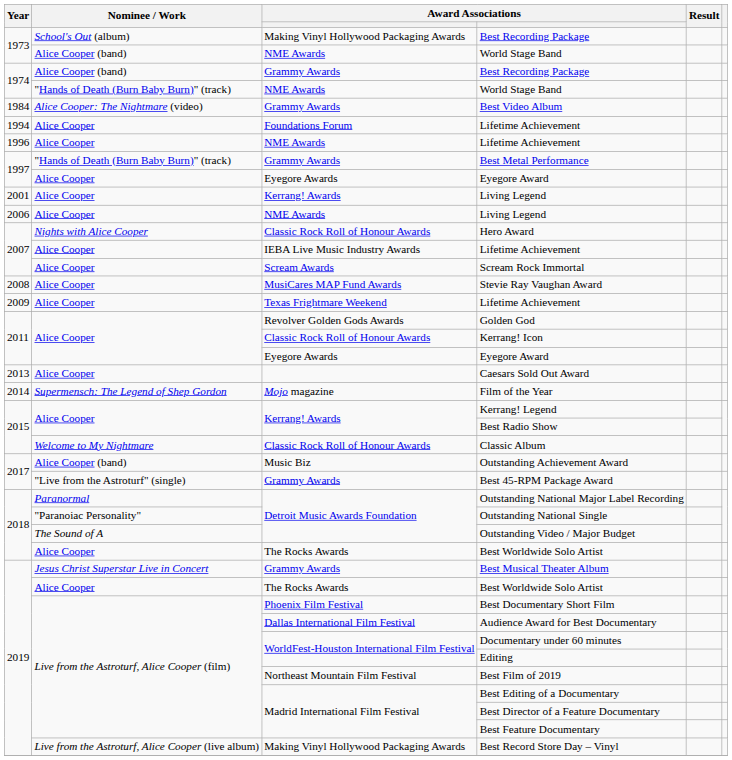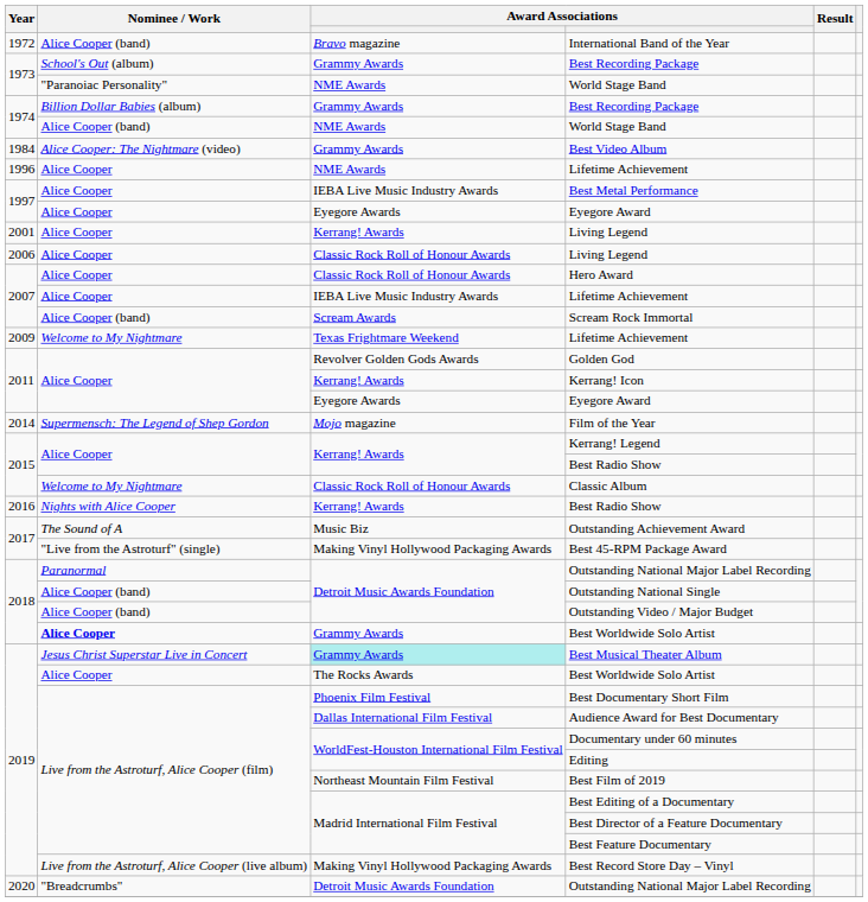 <table class="wikitable sortable plainrowheaders">
 <tr>
 <th rowspan="2">Year</th>
 <th rowspan="2">Nominee / Work</th>
 <th colspan="2">Award Associations</th>
 <th rowspan="2">Result</th>
 <th rowspan="2" class="unsortable"></th>
 </tr>
 <tr>
 <th></th>
 <th></th>
 </tr>
 <tr>
+<td>1972</td>
+<td><a href='#'>Alice Cooper</a> (band)</td>
+<td><em><a href='#'>Bravo</a></em> magazine</td>
+<td>International Band of the Year</td>
+<td></td>
+<td style="text-align:center;"></td>
+</tr>
+<tr>
 <td rowspan=2>1973</td>
 <td><em><a href='#'>School's Out</a></em> (album)</td>
-<td>Making Vinyl Hollywood Packaging Awards</td>
+<td><a href='#'>Grammy Awards</a></td>
 <td><a href='#'>Best Recording Package</a></td>
 <td></td>
 <td style="text-align:center;"></td>
 </tr>
 <tr>
-<td><a href='#'>Alice Cooper</a> (band)</td>
+<td>"Paranoiac Personality"</td>
 <td><a href='#'>NME Awards</a></td>
 <td>World Stage Band</td>
 <td></td>
 <td style="text-align:center;"></td>
 </tr>
 <tr>
 <td rowspan=2>1974</td>
-<td><a href='#'>Alice Cooper</a> (band)</td>
+<td><em><a href='#'>Billion Dollar Babies</a></em> (album)</td>
 <td><a href='#'>Grammy Awards</a></td>
 <td><a href='#'>Best Recording Package</a></td>
 <td></td>
 <td style="text-align:center;"></td>
 </tr>
 <tr>
-<td>"<a href='#'>Hands of Death (Burn Baby Burn)</a>" (track)</td>
+<td><a href='#'>Alice Cooper</a> (band)</td>
 <td><a href='#'>NME Awards</a></td>
 <td>World Stage Band</td>
 <td></td>
 <td style="text-align:center;"></td>
 </tr>
 <tr>
 <td>1984</td>
 <td><em><a href='#'>Alice Cooper: The Nightmare</a></em> (video)</td>
 <td><a href='#'>Grammy Awards</a></td>
 <td><a href='#'>Best Video Album</a></td>
 <td></td>
 <td style="text-align:center;"></td>
 </tr>
 <tr>
-<td>1994</td>
-<td><a href='#'>Alice Cooper</a></td>
-<td><a href='#'>Foundations Forum</a></td>
-<td>Lifetime Achievement</td>
-<td></td>
-<td style="text-align:center;"></td>
-</tr>
-<tr>
 <td>1996</td>
 <td><a href='#'>Alice Cooper</a></td>
 <td><a href='#'>NME Awards</a></td>
 <td>Lifetime Achievement</td>
 <td></td>
 <td style="text-align:center;"></td>
 </tr>
 <tr>
 <td rowspan=2>1997</td>
-<td>"<a href='#'>Hands of Death (Burn Baby Burn)</a>" (track)</td>
-<td><a href='#'>Grammy Awards</a></td>
+<td><a href='#'>Alice Cooper</a></td>
+<td>IEBA Live Music Industry Awards</td>
 <td><a href='#'>Best Metal Performance</a></td>
 <td></td>
 <td style="text-align:center;"></td>
 </tr>
 <tr>
 <td><a href='#'>Alice Cooper</a></td>
 <td>Eyegore Awards</td>
 <td>Eyegore Award</td>
 <td></td>
 <td style="text-align:center;"></td>
 </tr>
 <tr>
 <td>2001</td>
 <td><a href='#'>Alice Cooper</a></td>
 <td><a href='#'>Kerrang! Awards</a></td>
 <td>Living Legend</td>
 <td></td>
 <td style="text-align:center;"></td>
 </tr>
 <tr>
 <td>2006</td>
 <td><a href='#'>Alice Cooper</a></td>
-<td><a href='#'>NME Awards</a></td>
+<td><a href='#'>Classic Rock Roll of Honour Awards</a></td>
 <td>Living Legend</td>
 <td></td>
 <td style="text-align:center;"></td>
 </tr>
 <tr>
 <td rowspan=3>2007</td>
-<td><em><a href='#'>Nights with Alice Cooper</a></em></td>
+<td><a href='#'>Alice Cooper</a></td>
 <td><a href='#'>Classic Rock Roll of Honour Awards</a></td>
 <td>Hero Award</td>
 <td></td>
 <td style="text-align:center;"></td>
 </tr>
 <tr>
 <td><a href='#'>Alice Cooper</a></td>
 <td>IEBA Live Music Industry Awards</td>
 <td>Lifetime Achievement</td>
 <td></td>
 <td style="text-align:center;"></td>
 </tr>
 <tr>
-<td><a href='#'>Alice Cooper</a></td>
+<td><a href='#'>Alice Cooper</a> (band)</td>
 <td><a href='#'>Scream Awards</a></td>
 <td>Scream Rock Immortal</td>
 <td></td>
 <td style="text-align:center;"></td>
 </tr>
 <tr>
-<td>2008</td>
-<td><a href='#'>Alice Cooper</a></td>
-<td><a href='#'>MusiCares MAP Fund Awards</a></td>
-<td>Stevie Ray Vaughan Award</td>
-<td></td>
-<td style="text-align:center;"></td>
-</tr>
-<tr>
 <td>2009</td>
-<td><a href='#'>Alice Cooper</a></td>
+<td><em><a href='#'>Welcome to My Nightmare</a></em></td>
 <td><a href='#'>Texas Frightmare Weekend</a></td>
 <td>Lifetime Achievement</td>
 <td></td>
 <td style="text-align:center;"></td>
 </tr>
 <tr>
 <td rowspan=3>2011</td>
 <td rowspan=3><a href='#'>Alice Cooper</a></td>
 <td>Revolver Golden Gods Awards</td>
 <td>Golden God</td>
 <td></td>
 <td style="text-align:center;"></td>
 </tr>
 <tr>
-<td><a href='#'>Classic Rock Roll of Honour Awards</a></td>
+<td><a href='#'>Kerrang! Awards</a></td>
 <td>Kerrang! Icon</td>
 <td></td>
 <td style="text-align:center;"></td>
 </tr>
 <tr>
 <td>Eyegore Awards</td>
 <td>Eyegore Award</td>
-<td></td>
-<td style="text-align:center;"></td>
-</tr>
-<tr>
-<td>2013</td>
-<td><a href='#'>Alice Cooper</a></td>
-<td></td>
-<td>Caesars Sold Out Award</td>
 <td></td>
 <td style="text-align:center;"></td>
 </tr>
 <tr>
 <td>2014</td>
 <td><em><a href='#'>Supermensch: The Legend of Shep Gordon</a></em></td>
 <td><em><a href='#'>Mojo</a></em> magazine</td>
 <td>Film of the Year</td>
 <td></td>
 <td style="text-align:center;"></td>
 </tr>
 <tr>
 <td rowspan=3>2015</td>
 <td rowspan=2><a href='#'>Alice Cooper</a></td>
 <td rowspan=2><a href='#'>Kerrang! Awards</a></td>
 <td>Kerrang! Legend</td>
 <td></td>
 <td rowspan=2 style="text-align:center;"></td>
 </tr>
 <tr>
 <td>Best Radio Show</td>
 <td></td>
 </tr>
 <tr>
 <td><em><a href='#'>Welcome to My Nightmare</a></em></td>
 <td><a href='#'>Classic Rock Roll of Honour Awards</a></td>
 <td>Classic Album</td>
 <td></td>
 <td style="text-align:center;"></td>
 </tr>
 <tr>
+<td>2016</td>
+<td><em><a href='#'>Nights with Alice Cooper</a></em></td>
+<td><a href='#'>Kerrang! Awards</a></td>
+<td>Best Radio Show</td>
+<td></td>
+<td style="text-align:center;"></td>
+</tr>
+<tr>
 <td rowspan=2>2017</td>
-<td><a href='#'>Alice Cooper</a> (band)</td>
+<td><em>The Sound of A</em></td>
 <td>Music Biz</td>
 <td>Outstanding Achievement Award</td>
 <td></td>
 <td style="text-align:center;"></td>
 </tr>
 <tr>
 <td>"Live from the Astroturf" (single)</td>
-<td><a href='#'>Grammy Awards</a></td>
+<td>Making Vinyl Hollywood Packaging Awards</td>
 <td>Best 45-RPM Package Award</td>
 <td></td>
 <td style="text-align:center;"></td>
 </tr>
 <tr>
 <td rowspan=4>2018</td>
 <td><em><a href='#'>Paranormal</a></em></td>
 <td rowspan=3><a href='#'>Detroit Music Awards Foundation</a></td>
 <td>Outstanding National Major Label Recording</td>
 <td></td>
 <td rowspan=3 style="text-align:center;"></td>
 </tr>
 <tr>
-<td>"Paranoiac Personality"</td>
+<td><a href='#'>Alice Cooper</a> (band)</td>
 <td>Outstanding National Single</td>
 <td></td>
 </tr>
 <tr>
-<td><em>The Sound of A</em></td>
+<td><a href='#'>Alice Cooper</a> (band)</td>
 <td>Outstanding Video / Major Budget</td>
 <td></td>
 </tr>
 <tr>
-<td><a href='#'>Alice Cooper</a></td>
-<td>The Rocks Awards</td>
+<td><strong><a href='#'>Alice Cooper</a></strong></td>
+<td><a href='#'>Grammy Awards</a></td>
 <td>Best Worldwide Solo Artist</td>
 <td></td>
 <td style="text-align:center;"></td>
 </tr>
 <tr>
 <td rowspan=11>2019</td>
 <td><em><a href='#'>Jesus Christ Superstar Live in Concert</a></em></td>
-<td><a href='#'>Grammy Awards</a></td>
+<td style="background: paleturquoise;"><a href='#'>Grammy Awards</a></td>
 <td><a href='#'>Best Musical Theater Album</a></td>
 <td></td>
 <td style="text-align:center;"></td>
 </tr>
 <tr>
 <td><a href='#'>Alice Cooper</a></td>
 <td>The Rocks Awards</td>
 <td>Best Worldwide Solo Artist</td>
 <td></td>
 <td style="text-align:center;"></td>
 </tr>
 <tr>
 <td rowspan=8><em>Live from the Astroturf, Alice Cooper</em> (film)</td>
 <td><a href='#'>Phoenix Film Festival</a></td>
 <td>Best Documentary Short Film</td>
 <td></td>
 <td style="text-align:center;"></td>
 </tr>
 <tr>
 <td><a href='#'>Dallas International Film Festival</a></td>
 <td>Audience Award for Best Documentary</td>
 <td></td>
 <td style="text-align:center;"></td>
 </tr>
 <tr>
 <td rowspan=2><a href='#'>WorldFest-Houston International Film Festival</a></td>
 <td>Documentary under 60 minutes</td>
 <td></td>
 <td rowspan=2 style="text-align:center;"></td>
 </tr>
 <tr>
 <td>Editing</td>
 <td></td>
 </tr>
 <tr>
 <td>Northeast Mountain Film Festival</td>
 <td>Best Film of 2019</td>
 <td></td>
 <td style="text-align:center;"></td>
 </tr>
 <tr>
 <td rowspan=3>Madrid International Film Festival</td>
 <td>Best Editing of a Documentary</td>
 <td></td>
 <td style="text-align:center;"></td>
 </tr>
 <tr>
 <td>Best Director of a Feature Documentary</td>
 <td></td>
 <td style="text-align:center;"></td>
 </tr>
 <tr>
 <td>Best Feature Documentary</td>
 <td></td>
 <td style="text-align:center;"></td>
 </tr>
 <tr>
 <td><em>Live from the Astroturf, Alice Cooper</em> (live album)</td>
 <td>Making Vinyl Hollywood Packaging Awards</td>
 <td>Best Record Store Day – Vinyl</td>
 <td></td>
 <td style="text-align:center;"></td>
 </tr>
 <tr>
+<td>2020</td>
+<td>"Breadcrumbs"</td>
+<td><a href='#'>Detroit Music Awards Foundation</a></td>
+<td>Outstanding National Major Label Recording</td>
+<td></td>
+<td style="text-align:center;"></td>
+</tr>
+<tr>
 </tr>
 </table>
